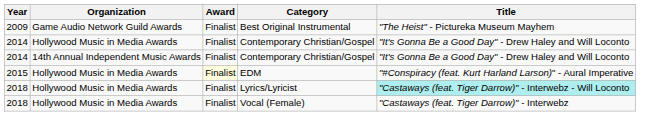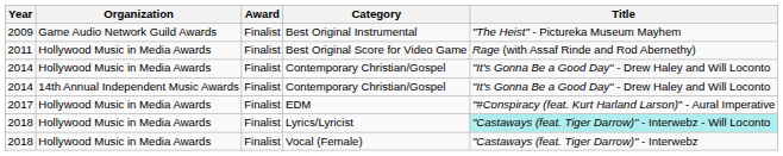 <table class="wikitable sortable">
 <tr>
 <th>Year</th>
 <th>Organization</th>
 <th>Award</th>
 <th>Category</th>
 <th>Title</th>
 </tr>
 <tr>
 <td>2009</td>
 <td>Game Audio Network Guild Awards</td>
 <td>Finalist</td>
 <td>Best Original Instrumental</td>
 <td><em>"The Heist"</em> - Pictureka Museum Mayhem</td>
 </tr>
 <tr>
+<td>2011</td>
+<td>Hollywood Music in Media Awards</td>
+<td>Finalist</td>
+<td>Best Original Score for Video Game</td>
+<td><em>Rage</em> (with Assaf Rinde and Rod Abernethy)</td>
+</tr>
+<tr>
 <td>2014</td>
 <td>Hollywood Music in Media Awards</td>
 <td>Finalist</td>
 <td>Contemporary Christian/Gospel</td>
 <td><em>"It's Gonna Be a Good Day"</em> - Drew Haley and Will Loconto</td>
 </tr>
 <tr>
 <td>2014</td>
 <td>14th Annual Independent Music Awards</td>
 <td>Finalist</td>
 <td>Contemporary Christian/Gospel</td>
 <td><em>"It's Gonna Be a Good Day"</em> - Drew Haley and Will Loconto</td>
 </tr>
 <tr>
-<td>2015</td>
+<td>2017</td>
 <td>Hollywood Music in Media Awards</td>
-<td style="background: lightyellow;">Finalist</td>
+<td>Finalist</td>
 <td>EDM</td>
 <td><em>"#Conspiracy (feat. Kurt Harland Larson)</em>" - Aural Imperative</td>
 </tr>
 <tr>
 <td>2018</td>
 <td>Hollywood Music in Media Awards</td>
 <td>Finalist</td>
 <td>Lyrics/Lyricist</td>
 <td style="background: paleturquoise;"><em>"Castaways (feat. Tiger Darrow)"</em> - Interwebz - Will Loconto</td>
 </tr>
 <tr>
 <td>2018</td>
 <td>Hollywood Music in Media Awards</td>
 <td>Finalist</td>
 <td>Vocal (Female)</td>
 <td><em>"Castaways (feat. Tiger Darrow)"</em> - Interwebz</td>
 </tr>
 </table>
